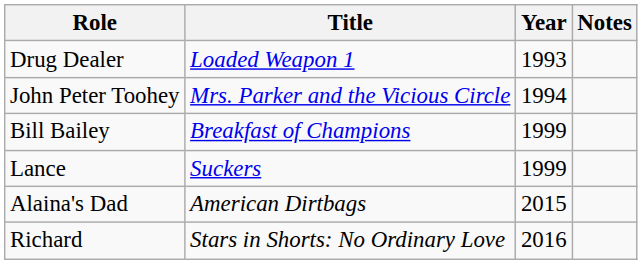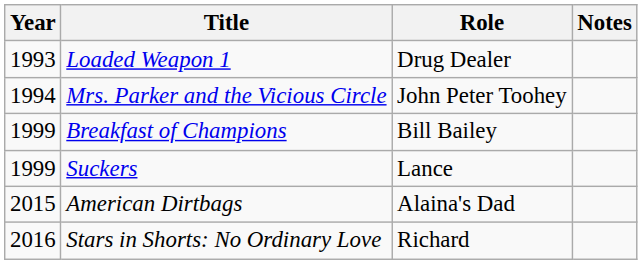 <table class="wikitable sortable">
 <tr>
+<th>Year</th>
+<th>Title</th>
 <th>Role</th>
-<th>Title</th>
-<th>Year</th>
 <th>Notes</th>
 </tr>
 <tr>
+<td>1993</td>
+<td><em><a href='#'>Loaded Weapon 1</a></em></td>
 <td>Drug Dealer</td>
-<td><em><a href='#'>Loaded Weapon 1</a></em></td>
-<td>1993</td>
 <td></td>
 </tr>
 <tr>
+<td>1994</td>
+<td><em><a href='#'>Mrs. Parker and the Vicious Circle</a></em></td>
 <td>John Peter Toohey</td>
-<td><em><a href='#'>Mrs. Parker and the Vicious Circle</a></em></td>
-<td>1994</td>
 <td></td>
 </tr>
 <tr>
+<td>1999</td>
+<td><a href='#'><em>Breakfast of Champions</em></a></td>
 <td>Bill Bailey</td>
-<td><a href='#'><em>Breakfast of Champions</em></a></td>
-<td>1999</td>
 <td></td>
 </tr>
 <tr>
+<td>1999</td>
+<td><a href='#'><em>Suckers</em></a></td>
 <td>Lance</td>
-<td><a href='#'><em>Suckers</em></a></td>
-<td>1999</td>
 <td></td>
 </tr>
 <tr>
+<td>2015</td>
+<td><em>American Dirtbags</em></td>
 <td>Alaina's Dad</td>
-<td><em>American Dirtbags</em></td>
-<td>2015</td>
 <td></td>
 </tr>
 <tr>
+<td>2016</td>
+<td><em>Stars in Shorts: No Ordinary Love</em></td>
 <td>Richard</td>
-<td><em>Stars in Shorts: No Ordinary Love</em></td>
-<td>2016</td>
 <td></td>
 </tr>
 </table>
